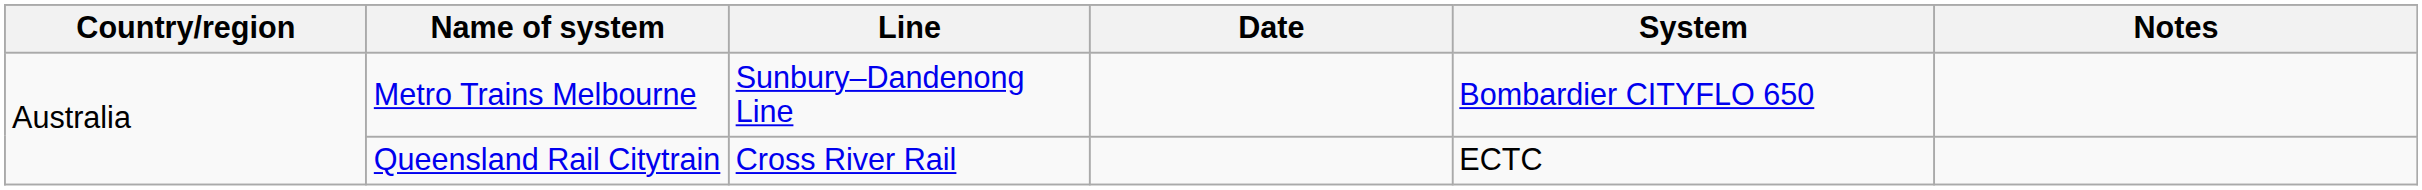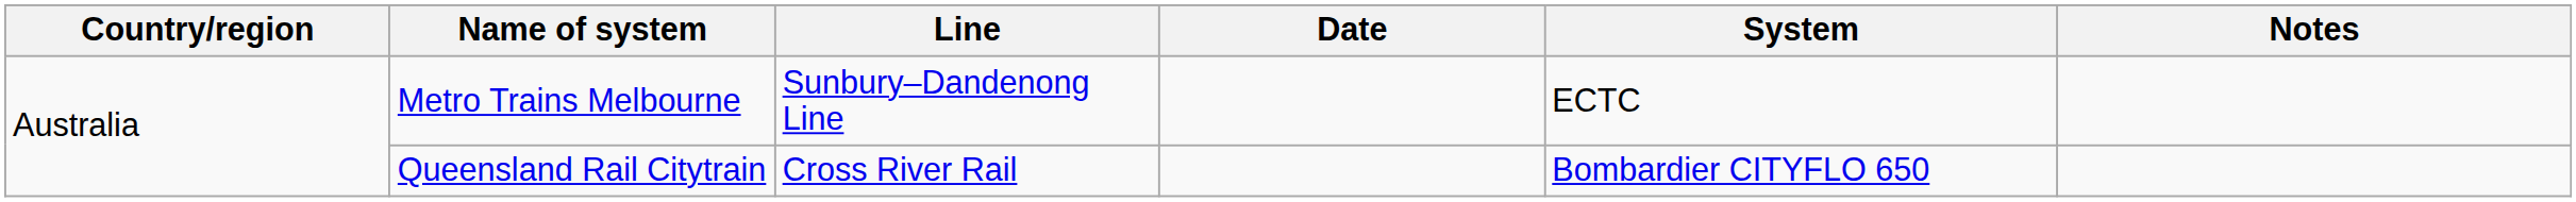 <table class="wikitable sortable" style="width:100%">
 <tr>
 <th style="width:15%">Country/region</th>
 <th style="width:15%">Name of system</th>
 <th style="width:15%">Line</th>
 <th style="width:15%">Date</th>
 <th style="width:20%">System</th>
 <th style="width:20%">Notes</th>
 </tr>
 <tr>
 <td rowspan="2"> Australia</td>
 <td><a href='#'>Metro Trains Melbourne</a></td>
 <td><a href='#'>Sunbury–Dandenong Line</a></td>
 <td></td>
-<td><a href='#'>Bombardier CITYFLO 650</a></td>
+<td>ECTC</td>
 <td></td>
 </tr>
 <tr>
 <td><a href='#'>Queensland Rail Citytrain</a></td>
 <td><a href='#'>Cross River Rail</a></td>
 <td></td>
-<td>ECTC</td>
+<td><a href='#'>Bombardier CITYFLO 650</a></td>
 <td></td>
 </tr>
 </table>
